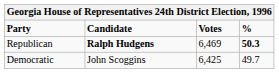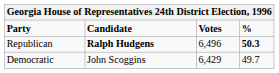 <table class="wikitable">
 <tr>
 <th colspan="4">Georgia House of Representatives 24th District Election, 1996</th>
 </tr>
 <tr>
 <td><strong>Party</strong></td>
 <td><strong>Candidate</strong></td>
 <td><strong>Votes</strong></td>
 <td><strong>%</strong></td>
 </tr>
 <tr>
 <td>Republican</td>
 <td><strong>Ralph Hudgens</strong></td>
-<td>6,469</td>
+<td>6,496</td>
 <td><strong>50.3</strong></td>
 </tr>
 <tr>
 <td>Democratic</td>
 <td>John Scoggins</td>
-<td>6,425</td>
+<td>6,429</td>
 <td>49.7</td>
 </tr>
 </table>
